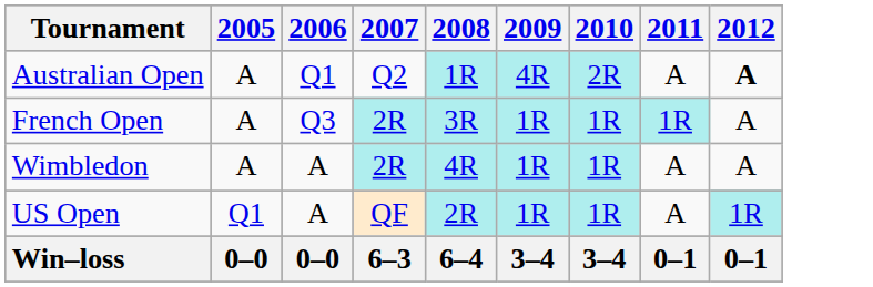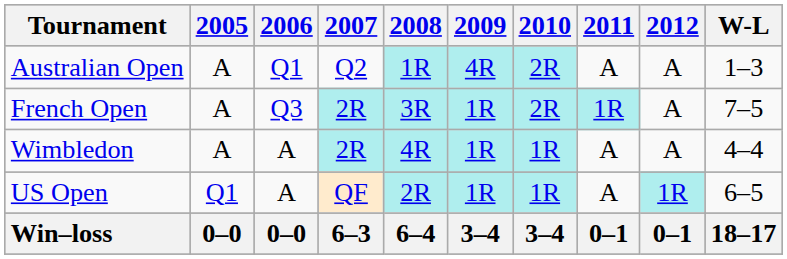 <table class="wikitable" style="text-align:center">
 <tr>
 <th>Tournament</th>
 <th><a href='#'>2005</a></th>
 <th><a href='#'>2006</a></th>
 <th><a href='#'>2007</a></th>
 <th><a href='#'>2008</a></th>
 <th><a href='#'>2009</a></th>
 <th><a href='#'>2010</a></th>
 <th><a href='#'>2011</a></th>
 <th><a href='#'>2012</a></th>
+<th>W-L</th>
 </tr>
 <tr>
 <td align="left"><a href='#'>Australian Open</a></td>
 <td>A</td>
 <td><a href='#'>Q1</a></td>
 <td><a href='#'>Q2</a></td>
 <td bgcolor="afeeee"><a href='#'>1R</a></td>
 <td bgcolor="afeeee"><a href='#'>4R</a></td>
 <td bgcolor="afeeee"><a href='#'>2R</a></td>
 <td>A</td>
-<td><strong>A</strong></td>
+<td>A</td>
+<td>1–3</td>
 </tr>
 <tr>
 <td align="left"><a href='#'>French Open</a></td>
 <td>A</td>
 <td><a href='#'>Q3</a></td>
 <td bgcolor="afeeee"><a href='#'>2R</a></td>
 <td bgcolor="afeeee"><a href='#'>3R</a></td>
 <td bgcolor="afeeee"><a href='#'>1R</a></td>
-<td bgcolor="afeeee"><a href='#'>1R</a></td>
+<td bgcolor="afeeee"><a href='#'>2R</a></td>
 <td bgcolor="afeeee"><a href='#'>1R</a></td>
 <td>A</td>
+<td>7–5</td>
 </tr>
 <tr>
 <td align="left"><a href='#'>Wimbledon</a></td>
 <td>A</td>
 <td>A</td>
 <td bgcolor="afeeee"><a href='#'>2R</a></td>
 <td bgcolor="afeeee"><a href='#'>4R</a></td>
 <td bgcolor="afeeee"><a href='#'>1R</a></td>
 <td bgcolor="afeeee"><a href='#'>1R</a></td>
 <td>A</td>
 <td>A</td>
+<td>4–4</td>
 </tr>
 <tr>
 <td align="left"><a href='#'>US Open</a></td>
 <td><a href='#'>Q1</a></td>
 <td>A</td>
 <td bgcolor="ffebcd"><a href='#'>QF</a></td>
 <td bgcolor="afeeee"><a href='#'>2R</a></td>
 <td bgcolor="afeeee"><a href='#'>1R</a></td>
 <td bgcolor="afeeee"><a href='#'>1R</a></td>
 <td>A</td>
 <td bgcolor="afeeee"><a href='#'>1R</a></td>
+<td>6–5</td>
 </tr>
 <tr>
 <th style="text-align:left">Win–loss</th>
 <th>0–0</th>
 <th>0–0</th>
 <th>6–3</th>
 <th>6–4</th>
 <th>3–4</th>
 <th>3–4</th>
 <th>0–1</th>
 <th>0–1</th>
+<th>18–17</th>
 </tr>
 </table>
